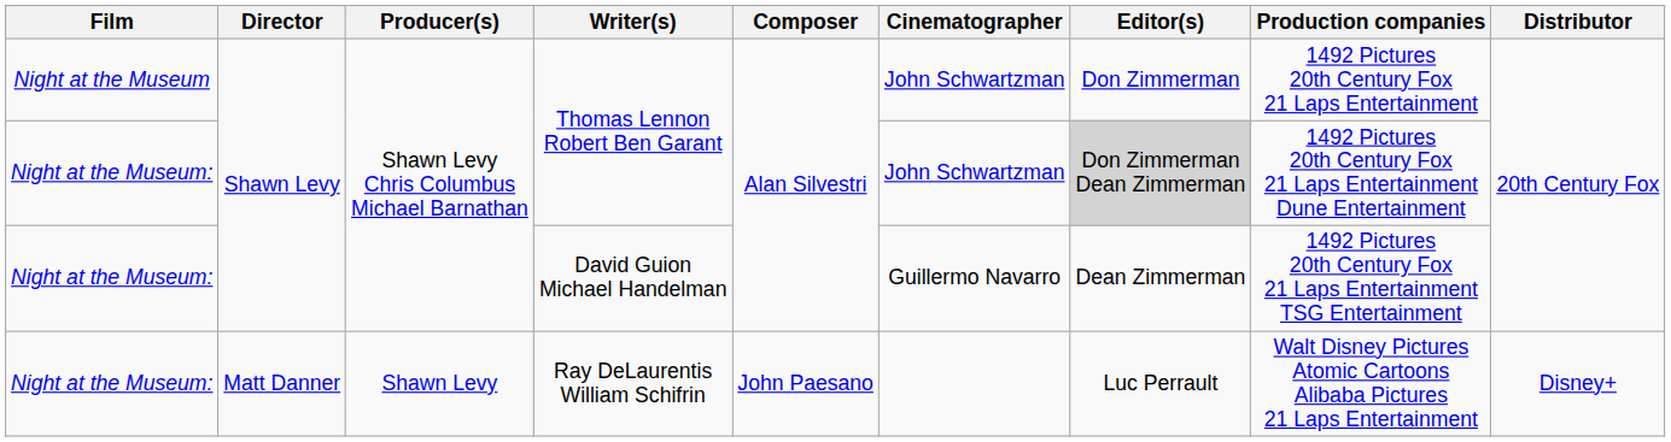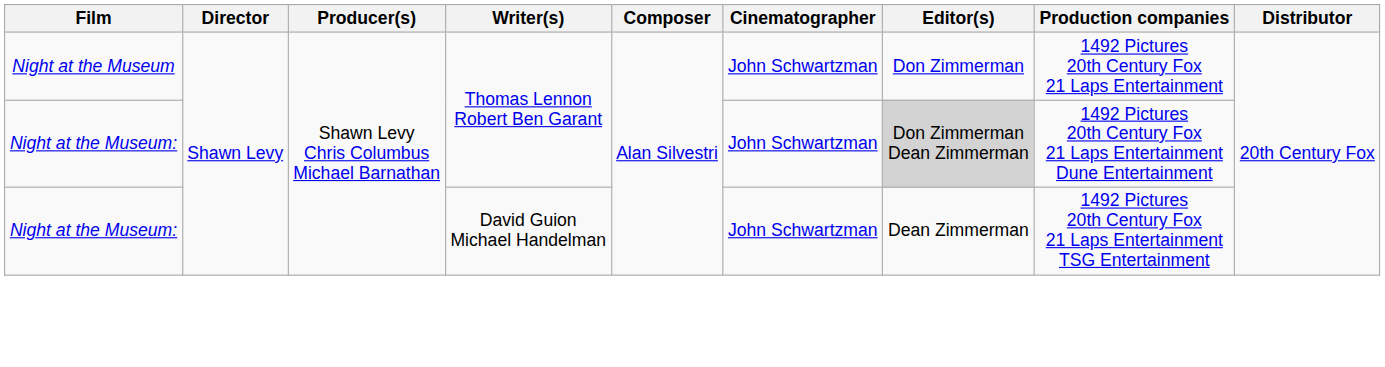 <table class="wikitable plainrowheaders" style="text-align: center; width: 99%;">
 <tr>
 <th>Film</th>
 <th>Director</th>
 <th>Producer(s)</th>
 <th>Writer(s)</th>
 <th>Composer</th>
 <th>Cinematographer</th>
 <th>Editor(s)</th>
 <th>Production companies</th>
 <th>Distributor</th>
 </tr>
 <tr>
 <td><em><a href='#'>Night at the Museum</a></em></td>
 <td rowspan="3"><a href='#'>Shawn Levy</a></td>
 <td rowspan="3">Shawn Levy<br><a href='#'>Chris Columbus</a><br><a href='#'>Michael Barnathan</a></td>
 <td rowspan="2"><a href='#'>Thomas Lennon</a><br><a href='#'>Robert Ben Garant</a></td>
 <td rowspan="3"><a href='#'>Alan Silvestri</a></td>
 <td><a href='#'>John Schwartzman</a></td>
 <td><a href='#'>Don Zimmerman</a></td>
 <td><a href='#'>1492 Pictures</a><br><a href='#'>20th Century Fox</a><br><a href='#'>21 Laps Entertainment</a></td>
 <td rowspan="3"><a href='#'>20th Century Fox</a></td>
 </tr>
 <tr>
 <td><em><a href='#'>Night at the Museum:<br></a></em></td>
 <td><a href='#'>John Schwartzman</a></td>
 <td style="background: lightgrey;">Don Zimmerman<br>Dean Zimmerman</td>
 <td><a href='#'>1492 Pictures</a><br><a href='#'>20th Century Fox</a><br><a href='#'>21 Laps Entertainment</a> <br><a href='#'>Dune Entertainment</a></td>
 </tr>
 <tr>
 <td><em><a href='#'>Night at the Museum:<br></a></em></td>
 <td>David Guion<br>Michael Handelman</td>
-<td>Guillermo Navarro</td>
+<td><a href='#'>John Schwartzman</a></td>
 <td>Dean Zimmerman</td>
 <td><a href='#'>1492 Pictures</a><br><a href='#'>20th Century Fox</a><br><a href='#'>21 Laps Entertainment</a><br><a href='#'>TSG Entertainment</a></td>
 </tr>
-<tr>
-<td><em><a href='#'>Night at the Museum:<br></a></em></td>
-<td><a href='#'>Matt Danner</a></td>
-<td><a href='#'>Shawn Levy</a></td>
-<td>Ray DeLaurentis<br>William Schifrin</td>
-<td><a href='#'>John Paesano</a></td>
-<td></td>
-<td>Luc Perrault</td>
-<td><a href='#'>Walt Disney Pictures</a><br><a href='#'>Atomic Cartoons</a><br><a href='#'>Alibaba Pictures</a><br><a href='#'>21 Laps Entertainment</a></td>
-<td><a href='#'>Disney+</a></td>
-</tr>
 </table>
